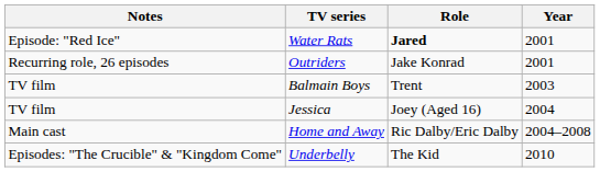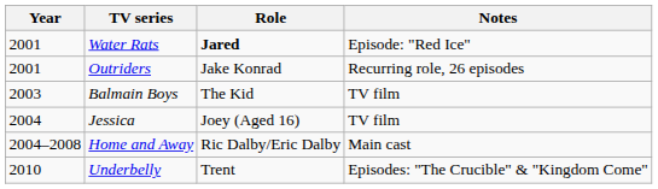 <table class="wikitable">
 <tr>
-<th>Notes</th>
+<th>Year</th>
 <th>TV series</th>
 <th>Role</th>
-<th>Year</th>
+<th>Notes</th>
 </tr>
 <tr>
-<td>Episode: "Red Ice"</td>
+<td>2001</td>
 <td><em><a href='#'>Water Rats</a></em></td>
 <td><strong>Jared</strong></td>
-<td>2001</td>
+<td>Episode: "Red Ice"</td>
 </tr>
 <tr>
-<td>Recurring role, 26 episodes</td>
+<td>2001</td>
 <td><em><a href='#'>Outriders</a></em></td>
 <td>Jake Konrad</td>
-<td>2001</td>
+<td>Recurring role, 26 episodes</td>
 </tr>
 <tr>
+<td>2003</td>
+<td><em>Balmain Boys</em></td>
+<td>The Kid</td>
 <td>TV film</td>
-<td><em>Balmain Boys</em></td>
-<td>Trent</td>
-<td>2003</td>
 </tr>
 <tr>
-<td>TV film</td>
+<td>2004</td>
 <td><em>Jessica</em></td>
 <td>Joey (Aged 16)</td>
-<td>2004</td>
+<td>TV film</td>
 </tr>
 <tr>
-<td>Main cast</td>
+<td>2004–2008</td>
 <td><em><a href='#'>Home and Away</a></em></td>
 <td>Ric Dalby/Eric Dalby</td>
-<td>2004–2008</td>
+<td>Main cast</td>
 </tr>
 <tr>
+<td>2010</td>
+<td><em><a href='#'>Underbelly</a></em></td>
+<td>Trent</td>
 <td>Episodes: "The Crucible" & "Kingdom Come"</td>
-<td><em><a href='#'>Underbelly</a></em></td>
-<td>The Kid</td>
-<td>2010</td>
 </tr>
 </table>
